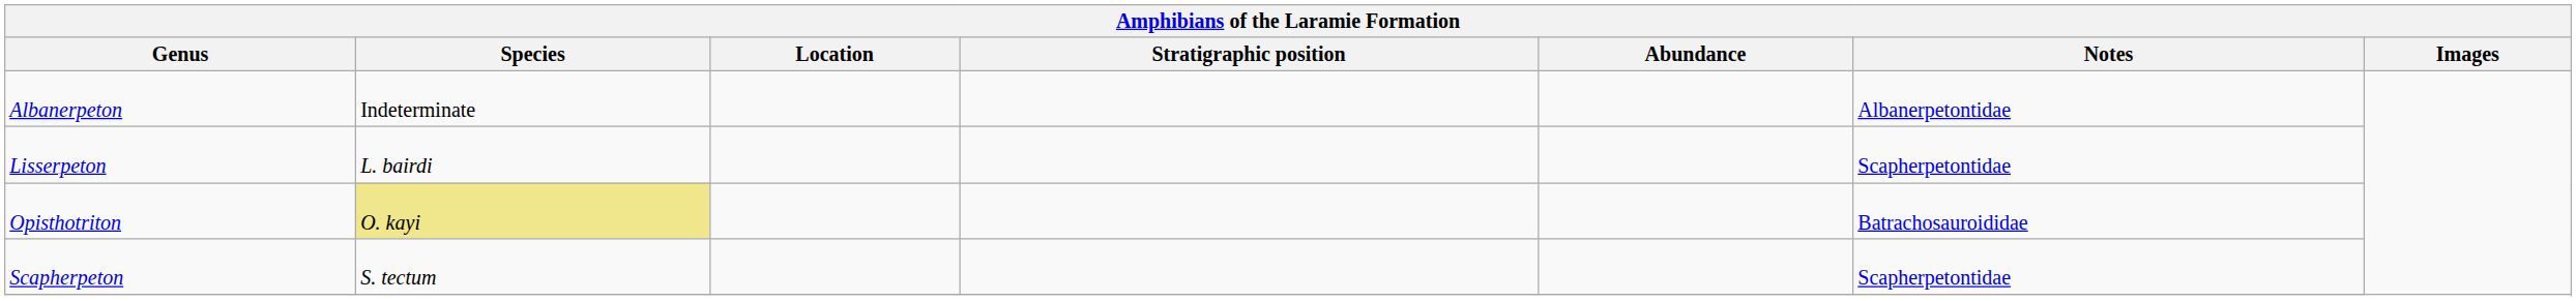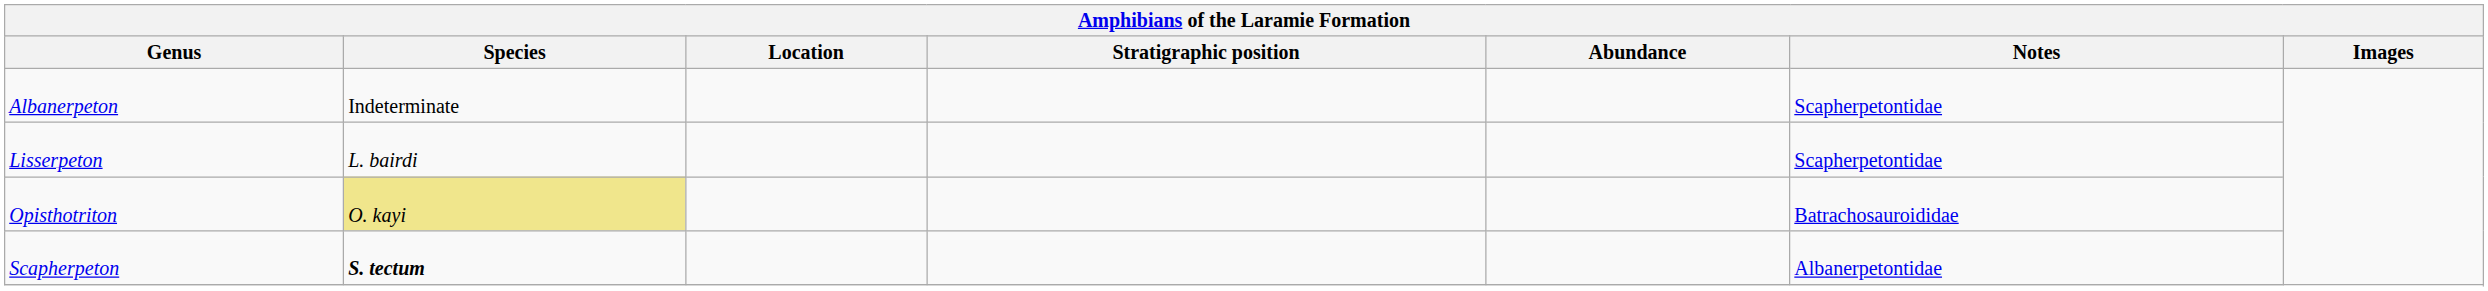 <table class="wikitable" align="center" width="100%">
 <tr>
 <th colspan="7" align="center"><strong><a href='#'>Amphibians</a> of the Laramie Formation</strong></th>
 </tr>
 <tr>
 <th>Genus</th>
 <th>Species</th>
 <th>Location</th>
 <th>Stratigraphic position</th>
 <th>Abundance</th>
 <th>Notes</th>
 <th>Images</th>
 </tr>
 <tr>
 <td><br><em><a href='#'>Albanerpeton</a></em></td>
 <td><br>Indeterminate</td>
 <td></td>
 <td></td>
 <td></td>
-<td><br><a href='#'>Albanerpetontidae</a></td>
+<td><br><a href='#'>Scapherpetontidae</a></td>
 <td rowspan="99"><br></td>
 </tr>
 <tr>
 <td><br><em><a href='#'>Lisserpeton</a></em></td>
 <td><br><em>L. bairdi</em></td>
 <td></td>
 <td></td>
 <td></td>
 <td><br><a href='#'>Scapherpetontidae</a></td>
 </tr>
 <tr>
 <td><br><em><a href='#'>Opisthotriton</a></em></td>
 <td style="background: khaki;"><br><em>O. kayi</em></td>
 <td></td>
 <td></td>
 <td></td>
 <td><br><a href='#'>Batrachosauroididae</a></td>
 </tr>
 <tr>
 <td><br><em><a href='#'>Scapherpeton</a></em></td>
-<td><br><em>S. tectum</em></td>
+<td><strong><br><em>S. tectum</em></strong></td>
 <td></td>
 <td></td>
 <td></td>
-<td><br><a href='#'>Scapherpetontidae</a></td>
+<td><br><a href='#'>Albanerpetontidae</a></td>
 </tr>
 <tr>
 </tr>
 </table>
